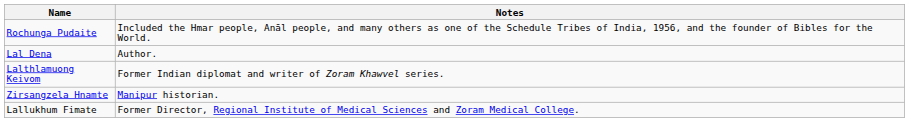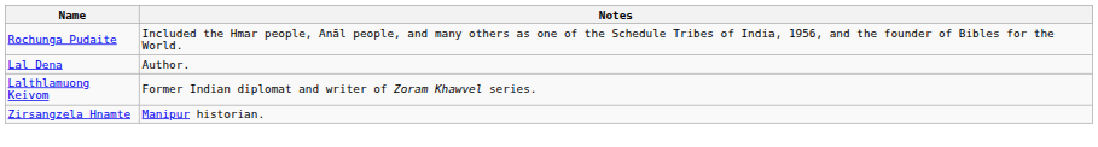 <table class="wikitable">
 <tr>
 <th>Name</th>
 <th>Notes</th>
 </tr>
 <tr>
 <td><a href='#'>Rochunga Pudaite</a></td>
 <td>Included the Hmar people, Anāl people, and many others as one of the Schedule Tribes of India, 1956, and the founder of Bibles for the World.</td>
 </tr>
 <tr>
 <td><a href='#'>Lal Dena</a></td>
 <td>Author.</td>
 </tr>
 <tr>
 <td><a href='#'>Lalthlamuong Keivom</a></td>
 <td>Former Indian diplomat and writer of <em>Zoram Khawvel</em> series.</td>
 </tr>
 <tr>
 <td><a href='#'>Zirsangzela Hnamte</a></td>
 <td><a href='#'>Manipur</a> historian.</td>
 </tr>
-<tr>
-<td>Lallukhum Fimate</td>
-<td>Former Director, <a href='#'>Regional Institute of Medical Sciences</a> and <a href='#'>Zoram Medical College</a>.</td>
-</tr>
 </table>
